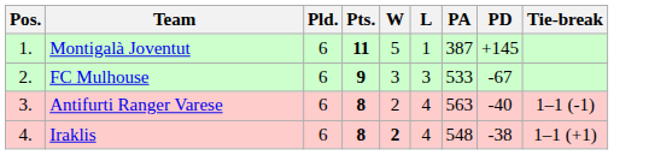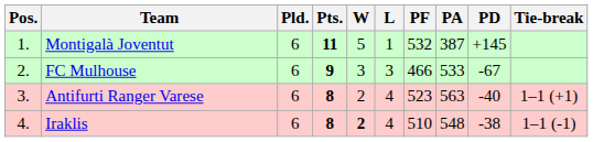 <table class="wikitable" style="text-align:center">
 <tr>
 <th width=15>Pos.</th>
 <th width=220>Team</th>
 <th width=20>Pld.</th>
 <th width=20>Pts.</th>
 <th width=20>W</th>
 <th width=20>L</th>
+<th width=20>PF</th>
 <th width=20>PA</th>
 <th width=20>PD</th>
 <th>Tie-break</th>
 </tr>
 <tr style="background: #ccffcc;">
 <td>1.</td>
 <td align=left> <a href='#'>Montigalà Joventut</a></td>
 <td>6</td>
 <td><strong>11</strong></td>
 <td>5</td>
 <td>1</td>
+<td>532</td>
 <td>387</td>
 <td>+145</td>
 <td></td>
 </tr>
 <tr style="background: #ccffcc;">
 <td>2.</td>
 <td align=left> <a href='#'>FC Mulhouse</a></td>
 <td>6</td>
 <td><strong>9</strong></td>
 <td>3</td>
 <td>3</td>
+<td>466</td>
 <td>533</td>
 <td>-67</td>
 <td></td>
 </tr>
 <tr style="background: #ffcccc;">
 <td>3.</td>
 <td align=left> <a href='#'>Antifurti Ranger Varese</a></td>
 <td>6</td>
 <td><strong>8</strong></td>
 <td>2</td>
 <td>4</td>
+<td>523</td>
 <td>563</td>
 <td>-40</td>
-<td>1–1 (-1)</td>
+<td>1–1 (+1)</td>
 </tr>
 <tr style="background: #ffcccc;">
 <td>4.</td>
 <td align=left> <a href='#'>Iraklis</a></td>
 <td>6</td>
 <td><strong>8</strong></td>
 <td><strong>2</strong></td>
 <td>4</td>
+<td>510</td>
 <td>548</td>
 <td>-38</td>
-<td>1–1 (+1)</td>
+<td>1–1 (-1)</td>
 </tr>
 </table>
